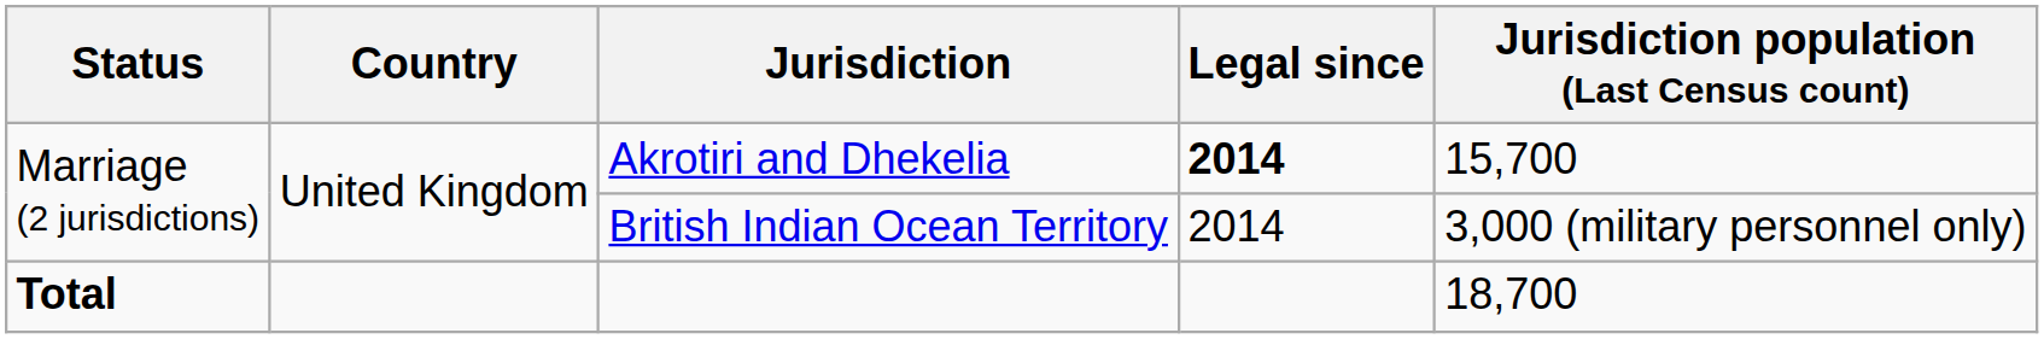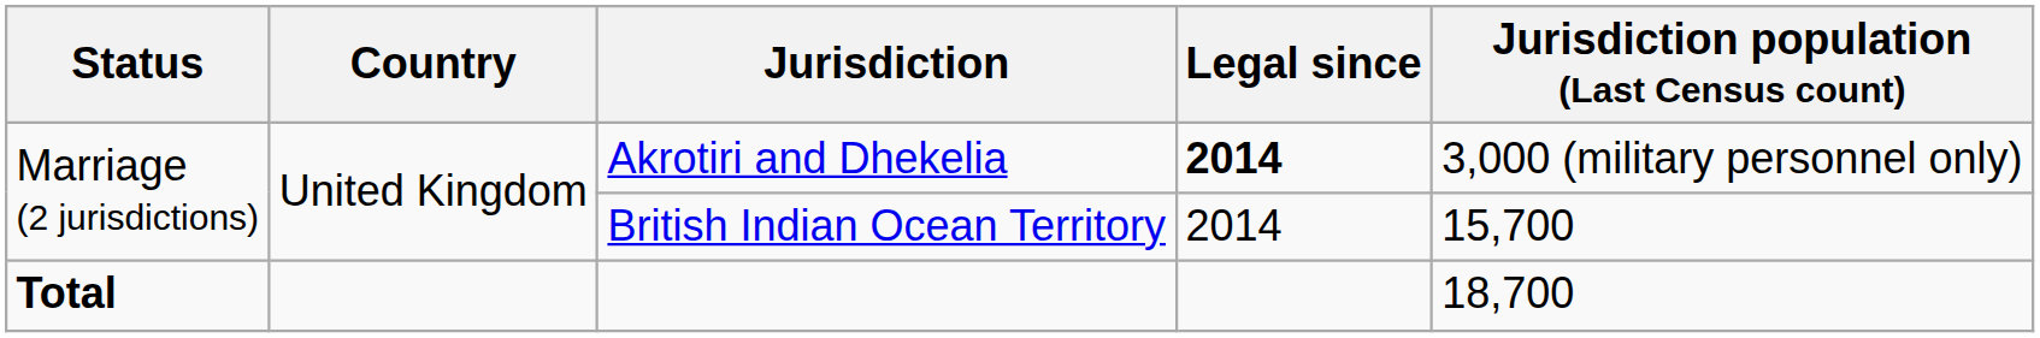 <table class="wikitable">
 <tr>
 <th>Status</th>
 <th>Country</th>
 <th>Jurisdiction</th>
 <th>Legal since</th>
 <th>Jurisdiction population<br><small>(Last Census count)</small></th>
 </tr>
 <tr>
 <td rowspan="2">Marriage<br><small>(2 jurisdictions)</small></td>
 <td rowspan="2"> United Kingdom</td>
 <td> <a href='#'>Akrotiri and Dhekelia</a></td>
 <td><strong>2014</strong></td>
-<td>15,700</td>
+<td>3,000 (military personnel only)</td>
 </tr>
 <tr>
 <td> <a href='#'>British Indian Ocean Territory</a></td>
 <td>2014</td>
-<td>3,000 (military personnel only)</td>
+<td>15,700</td>
 </tr>
 <tr>
 <td><strong>Total</strong></td>
 <td></td>
 <td></td>
 <td></td>
 <td>18,700</td>
 </tr>
 </table>
